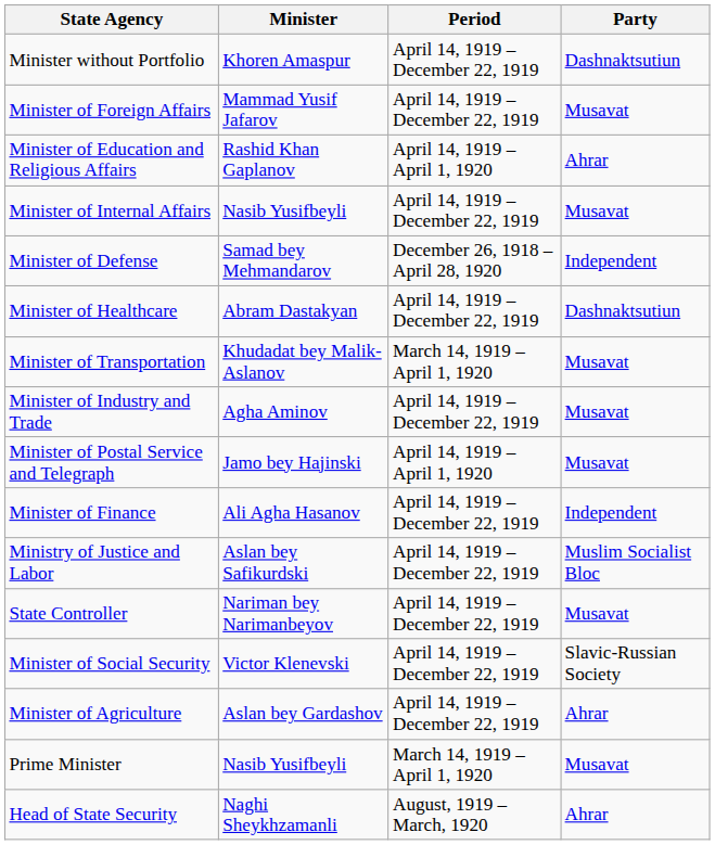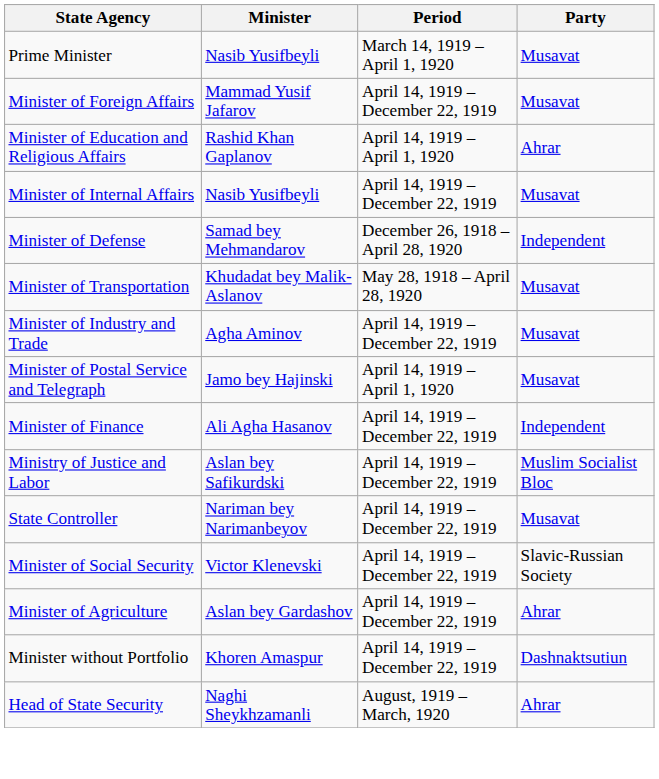 <table class="wikitable">
 <tr>
 <th>State Agency</th>
 <th>Minister</th>
 <th>Period</th>
 <th>Party</th>
 </tr>
 <tr>
-<td>Minister without Portfolio</td>
-<td><a href='#'>Khoren Amaspur</a></td>
-<td>April 14, 1919 – December 22, 1919</td>
-<td><a href='#'>Dashnaktsutiun</a></td>
+<td>Prime Minister</td>
+<td><a href='#'>Nasib Yusifbeyli</a></td>
+<td>March 14, 1919 – April 1, 1920</td>
+<td><a href='#'>Musavat</a></td>
 </tr>
 <tr>
 <td><a href='#'>Minister of Foreign Affairs</a></td>
 <td><a href='#'>Mammad Yusif Jafarov</a></td>
 <td>April 14, 1919 – December 22, 1919</td>
 <td><a href='#'>Musavat</a></td>
 </tr>
 <tr>
 <td><a href='#'>Minister of Education and Religious Affairs</a></td>
 <td><a href='#'>Rashid Khan Gaplanov</a></td>
 <td>April 14, 1919 – April 1, 1920</td>
 <td><a href='#'>Ahrar</a></td>
 </tr>
 <tr>
 <td><a href='#'>Minister of Internal Affairs</a></td>
 <td><a href='#'>Nasib Yusifbeyli</a></td>
 <td>April 14, 1919 – December 22, 1919</td>
 <td><a href='#'>Musavat</a></td>
 </tr>
 <tr>
 <td><a href='#'>Minister of Defense</a></td>
 <td><a href='#'>Samad bey Mehmandarov</a></td>
 <td>December 26, 1918 – April 28, 1920</td>
 <td><a href='#'>Independent</a></td>
 </tr>
 <tr>
-<td><a href='#'>Minister of Healthcare</a></td>
-<td><a href='#'>Abram Dastakyan</a></td>
-<td>April 14, 1919 – December 22, 1919</td>
-<td><a href='#'>Dashnaktsutiun</a></td>
-</tr>
-<tr>
 <td><a href='#'>Minister of Transportation</a></td>
 <td><a href='#'>Khudadat bey Malik-Aslanov</a></td>
-<td>March 14, 1919 – April 1, 1920</td>
+<td>May 28, 1918 – April 28, 1920</td>
 <td><a href='#'>Musavat</a></td>
 </tr>
 <tr>
 <td><a href='#'>Minister of Industry and Trade</a></td>
 <td><a href='#'>Agha Aminov</a></td>
 <td>April 14, 1919 – December 22, 1919</td>
 <td><a href='#'>Musavat</a></td>
 </tr>
 <tr>
 <td><a href='#'>Minister of Postal Service and Telegraph</a></td>
 <td><a href='#'>Jamo bey Hajinski</a></td>
 <td>April 14, 1919 – April 1, 1920</td>
 <td><a href='#'>Musavat</a></td>
 </tr>
 <tr>
 <td><a href='#'>Minister of Finance</a></td>
 <td><a href='#'>Ali Agha Hasanov</a></td>
 <td>April 14, 1919 – December 22, 1919</td>
 <td><a href='#'>Independent</a></td>
 </tr>
 <tr>
 <td><a href='#'>Ministry of Justice and Labor</a></td>
 <td><a href='#'>Aslan bey Safikurdski</a></td>
 <td>April 14, 1919 – December 22, 1919</td>
 <td><a href='#'>Muslim Socialist Bloc</a></td>
 </tr>
 <tr>
 <td><a href='#'>State Controller</a></td>
 <td><a href='#'>Nariman bey Narimanbeyov</a></td>
 <td>April 14, 1919 – December 22, 1919</td>
 <td><a href='#'>Musavat</a></td>
 </tr>
 <tr>
 <td><a href='#'>Minister of Social Security</a></td>
 <td><a href='#'>Victor Klenevski</a></td>
 <td>April 14, 1919 – December 22, 1919</td>
 <td>Slavic-Russian Society</td>
 </tr>
 <tr>
 <td><a href='#'>Minister of Agriculture</a></td>
 <td><a href='#'>Aslan bey Gardashov</a></td>
 <td>April 14, 1919 – December 22, 1919</td>
 <td><a href='#'>Ahrar</a></td>
 </tr>
 <tr>
-<td>Prime Minister</td>
-<td><a href='#'>Nasib Yusifbeyli</a></td>
-<td>March 14, 1919 – April 1, 1920</td>
-<td><a href='#'>Musavat</a></td>
+<td>Minister without Portfolio</td>
+<td><a href='#'>Khoren Amaspur</a></td>
+<td>April 14, 1919 – December 22, 1919</td>
+<td><a href='#'>Dashnaktsutiun</a></td>
 </tr>
 <tr>
 <td><a href='#'>Head of State Security</a></td>
 <td><a href='#'>Naghi Sheykhzamanli</a></td>
 <td>August, 1919 – March, 1920</td>
 <td><a href='#'>Ahrar</a></td>
 </tr>
 </table>
